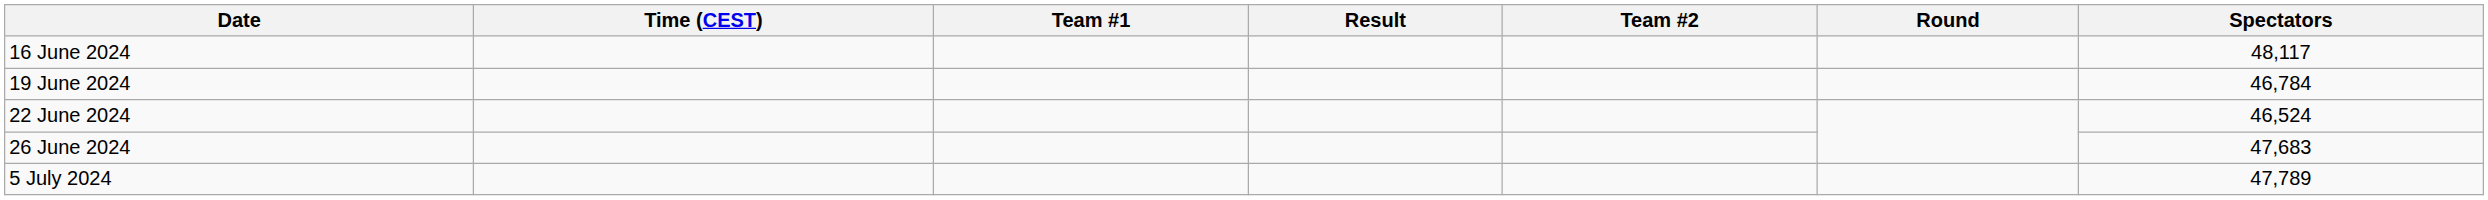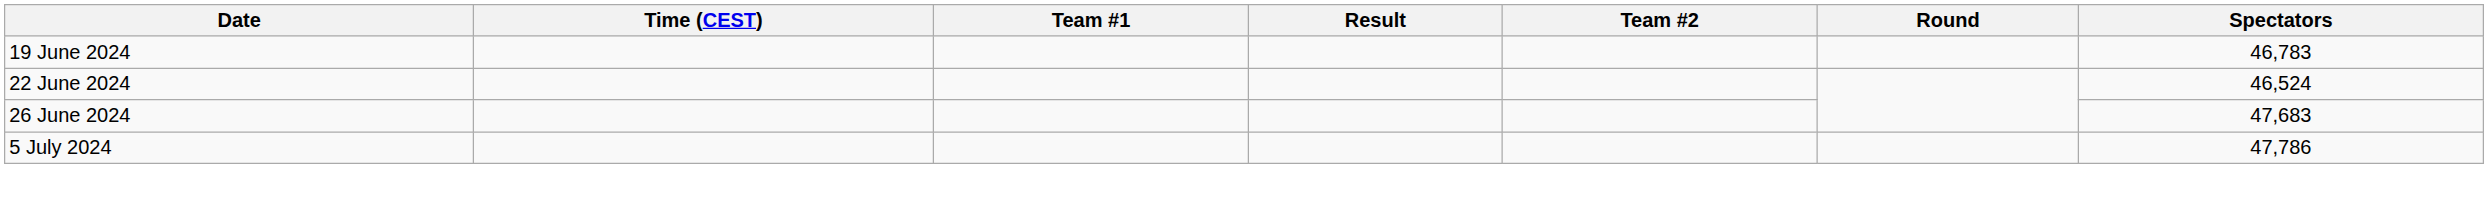 <table class="wikitable"  style="text-align:left; width:100%;">
 <tr>
 <th>Date</th>
 <th>Time (<a href='#'>CEST</a>)</th>
 <th>Team #1</th>
 <th>Result</th>
 <th>Team #2</th>
 <th>Round</th>
 <th>Spectators</th>
 </tr>
 <tr>
-<td>16 June 2024</td>
-<td></td>
-<td></td>
-<td style="text-align:center;"></td>
-<td></td>
-<td></td>
-<td style="text-align:center;">48,117</td>
-</tr>
-<tr>
 <td>19 June 2024</td>
 <td></td>
 <td></td>
 <td style="text-align:center;"></td>
 <td></td>
 <td></td>
-<td style="text-align:center;">46,784</td>
+<td style="text-align:center;">46,783</td>
 </tr>
 <tr>
 <td>22 June 2024</td>
 <td></td>
 <td></td>
 <td style="text-align:center;"></td>
 <td></td>
 <td rowspan=2></td>
 <td style="text-align:center;">46,524</td>
 </tr>
 <tr>
 <td>26 June 2024</td>
 <td></td>
 <td></td>
 <td style="text-align:center;"></td>
 <td></td>
 <td style="text-align:center;">47,683</td>
 </tr>
 <tr>
 <td>5 July 2024</td>
 <td></td>
 <td></td>
 <td style="text-align:center;"></td>
 <td></td>
 <td></td>
-<td style="text-align:center;">47,789</td>
+<td style="text-align:center;">47,786</td>
 </tr>
 </table>
